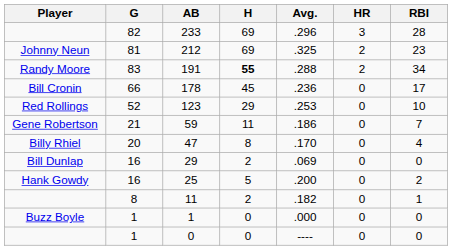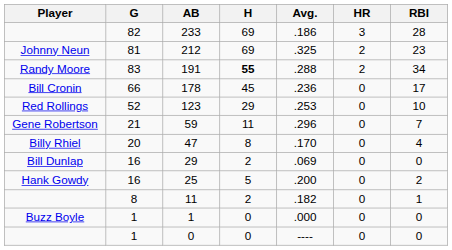 <table class="wikitable sortable">
 <tr>
 <th bgcolor="#DDDDFF" width="16%">Player</th>
 <th bgcolor="#DDDDFF" width="9%">G</th>
 <th bgcolor="#DDDDFF" width="9%">AB</th>
 <th bgcolor="#DDDDFF" width="9%">H</th>
 <th bgcolor="#DDDDFF" width="9%">Avg.</th>
 <th bgcolor="#DDDDFF" width="9%">HR</th>
 <th bgcolor="#DDDDFF" width="9%">RBI</th>
 </tr>
 <tr align="center">
 <td></td>
 <td>82</td>
 <td>233</td>
 <td>69</td>
-<td>.296</td>
+<td>.186</td>
 <td>3</td>
 <td>28</td>
 </tr>
 <tr align="center">
 <td><a href='#'>Johnny Neun</a></td>
 <td>81</td>
 <td>212</td>
 <td>69</td>
 <td>.325</td>
 <td>2</td>
 <td>23</td>
 </tr>
 <tr align=center>
 <td><a href='#'>Randy Moore</a></td>
 <td>83</td>
 <td>191</td>
 <td><strong>55</strong></td>
 <td>.288</td>
 <td>2</td>
 <td>34</td>
 </tr>
 <tr align=center>
 <td><a href='#'>Bill Cronin</a></td>
 <td>66</td>
 <td>178</td>
 <td>45</td>
 <td>.236</td>
 <td>0</td>
 <td>17</td>
 </tr>
 <tr align=center>
 <td><a href='#'>Red Rollings</a></td>
 <td>52</td>
 <td>123</td>
 <td>29</td>
 <td>.253</td>
 <td>0</td>
 <td>10</td>
 </tr>
 <tr align=center>
 <td><a href='#'>Gene Robertson</a></td>
 <td>21</td>
 <td>59</td>
 <td>11</td>
-<td>.186</td>
+<td>.296</td>
 <td>0</td>
 <td>7</td>
 </tr>
 <tr align=center>
 <td><a href='#'>Billy Rhiel</a></td>
 <td>20</td>
 <td>47</td>
 <td>8</td>
 <td>.170</td>
 <td>0</td>
 <td>4</td>
 </tr>
 <tr align=center>
 <td><a href='#'>Bill Dunlap</a></td>
 <td>16</td>
 <td>29</td>
 <td>2</td>
 <td>.069</td>
 <td>0</td>
 <td>0</td>
 </tr>
 <tr align=center>
 <td><a href='#'>Hank Gowdy</a></td>
 <td>16</td>
 <td>25</td>
 <td>5</td>
 <td>.200</td>
 <td>0</td>
 <td>2</td>
 </tr>
 <tr align=center>
 <td></td>
 <td>8</td>
 <td>11</td>
 <td>2</td>
 <td>.182</td>
 <td>0</td>
 <td>1</td>
 </tr>
 <tr align="center">
 <td><a href='#'>Buzz Boyle</a></td>
 <td>1</td>
 <td>1</td>
 <td>0</td>
 <td>.000</td>
 <td>0</td>
 <td>0</td>
 </tr>
 <tr align=center>
 <td></td>
 <td>1</td>
 <td>0</td>
 <td>0</td>
 <td>----</td>
 <td>0</td>
 <td>0</td>
 </tr>
 </table>
